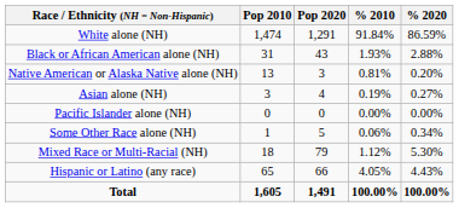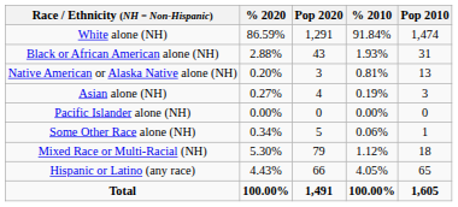 <table class="wikitable" style="text-align:center;">
 <tr>
 <th>Race / Ethnicity <small>(<em>NH = Non-Hispanic</em>)</small></th>
-<th>Pop 2010</th>
+<th>% 2020</th>
 <th>Pop 2020</th>
 <th>% 2010</th>
-<th>% 2020</th>
+<th>Pop 2010</th>
 </tr>
 <tr>
 <td><a href='#'>White</a> alone (NH)</td>
-<td>1,474</td>
+<td>86.59%</td>
 <td>1,291</td>
 <td>91.84%</td>
-<td>86.59%</td>
+<td>1,474</td>
 </tr>
 <tr>
 <td><a href='#'>Black or African American</a> alone (NH)</td>
-<td>31</td>
+<td>2.88%</td>
 <td>43</td>
 <td>1.93%</td>
-<td>2.88%</td>
+<td>31</td>
 </tr>
 <tr>
 <td><a href='#'>Native American</a> or <a href='#'>Alaska Native</a> alone (NH)</td>
-<td>13</td>
+<td>0.20%</td>
 <td>3</td>
 <td>0.81%</td>
-<td>0.20%</td>
+<td>13</td>
 </tr>
 <tr>
 <td><a href='#'>Asian</a> alone (NH)</td>
-<td>3</td>
+<td>0.27%</td>
 <td>4</td>
 <td>0.19%</td>
-<td>0.27%</td>
+<td>3</td>
 </tr>
 <tr>
 <td><a href='#'>Pacific Islander</a> alone (NH)</td>
-<td>0</td>
+<td>0.00%</td>
 <td>0</td>
 <td>0.00%</td>
-<td>0.00%</td>
+<td>0</td>
 </tr>
 <tr>
 <td><a href='#'>Some Other Race</a> alone (NH)</td>
-<td>1</td>
+<td>0.34%</td>
 <td>5</td>
 <td>0.06%</td>
-<td>0.34%</td>
+<td>1</td>
 </tr>
 <tr>
 <td><a href='#'>Mixed Race or Multi-Racial</a> (NH)</td>
-<td>18</td>
+<td>5.30%</td>
 <td>79</td>
 <td>1.12%</td>
-<td>5.30%</td>
+<td>18</td>
 </tr>
 <tr>
 <td><a href='#'>Hispanic or Latino</a> (any race)</td>
-<td>65</td>
+<td>4.43%</td>
 <td>66</td>
 <td>4.05%</td>
-<td>4.43%</td>
+<td>65</td>
 </tr>
 <tr>
 <td><strong>Total</strong></td>
-<td><strong>1,605</strong></td>
+<td><strong>100.00%</strong></td>
 <td><strong>1,491</strong></td>
 <td><strong>100.00%</strong></td>
-<td><strong>100.00%</strong></td>
+<td><strong>1,605</strong></td>
 </tr>
 </table>
